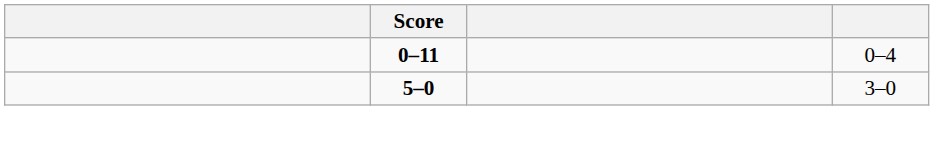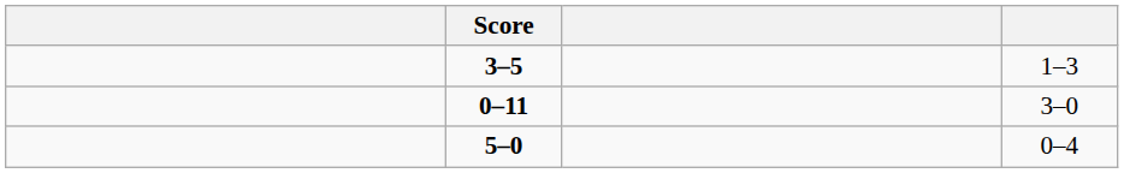 <table class="wikitable" style="text-align: center; ">
 <tr>
 <th align="right" width="270"></th>
 <th width="65">Score</th>
 <th align="left" width="270"></th>
 <th width="65"></th>
 </tr>
 <tr>
 <td align="left"></td>
+<td><strong>3–5</strong></td>
+<td align="left"><strong></strong></td>
+<td>1–3 <strong></strong></td>
+</tr>
+<tr>
+<td align="left"></td>
 <td><strong>0–11</strong></td>
 <td align="left"><strong></strong></td>
-<td>0–4 <strong></strong></td>
+<td>3–0 <strong></strong></td>
 </tr>
 <tr>
 <td align="left"><strong></strong></td>
 <td><strong>5–0</strong></td>
 <td align="left"></td>
-<td>3–0 <strong></strong></td>
+<td>0–4 <strong></strong></td>
 </tr>
 </table>
